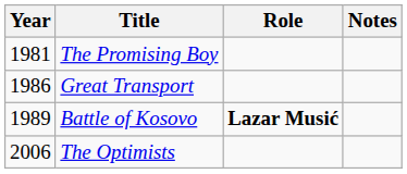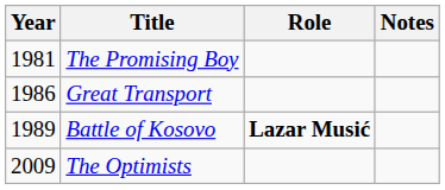 <table class="wikitable sortable">
 <tr>
 <th>Year</th>
 <th>Title</th>
 <th>Role</th>
 <th class="unsortable">Notes</th>
 </tr>
 <tr>
 <td>1981</td>
 <td><em><a href='#'>The Promising Boy</a></em></td>
 <td></td>
 <td></td>
 </tr>
 <tr>
 <td>1986</td>
 <td><em><a href='#'>Great Transport</a></em></td>
 <td></td>
 <td></td>
 </tr>
 <tr>
 <td>1989</td>
 <td><em><a href='#'>Battle of Kosovo</a></em></td>
 <td><strong>Lazar Musić</strong></td>
 <td></td>
 </tr>
 <tr>
-<td>2006</td>
+<td>2009</td>
 <td><em><a href='#'>The Optimists</a></em></td>
 <td></td>
 <td></td>
 </tr>
 </table>
